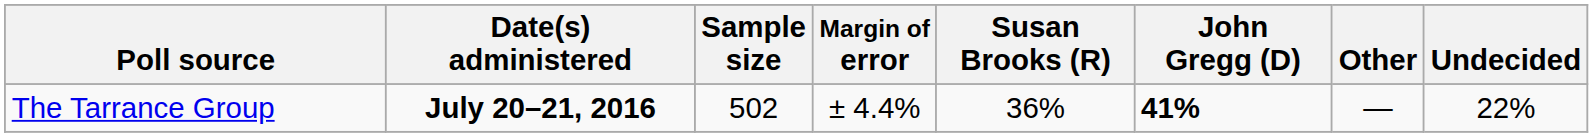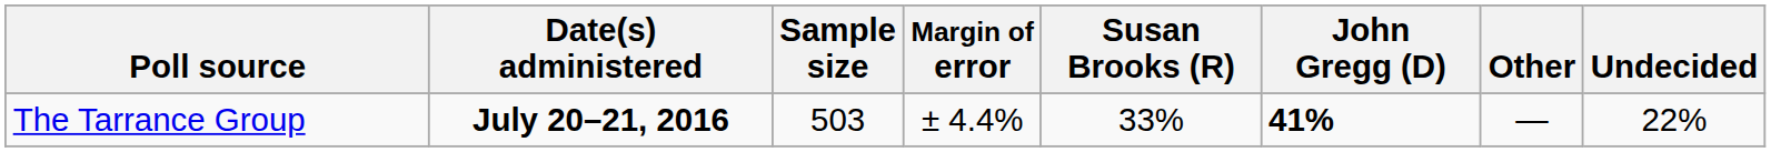 <table class="wikitable">
 <tr valign= bottom>
 <th style="width:200px;">Poll source</th>
 <th style="width:160px;">Date(s)<br>administered</th>
 <th class=small>Sample<br>size</th>
 <th><small>Margin of</small><br>error</th>
 <th style="width:100px;">Susan<br>Brooks (R)</th>
 <th style="width:100px;">John<br>Gregg (D)</th>
 <th>Other</th>
 <th>Undecided</th>
 </tr>
 <tr>
 <td><a href='#'>The Tarrance Group</a></td>
 <td align=center><strong>July 20–21, 2016</strong></td>
-<td align=center>502</td>
+<td align=center>503</td>
 <td align=center>± 4.4%</td>
-<td align=center>36%</td>
+<td align=center>33%</td>
 <td><strong>41%</strong></td>
 <td align=center>—</td>
 <td align=center>22%</td>
 </tr>
 </table>
